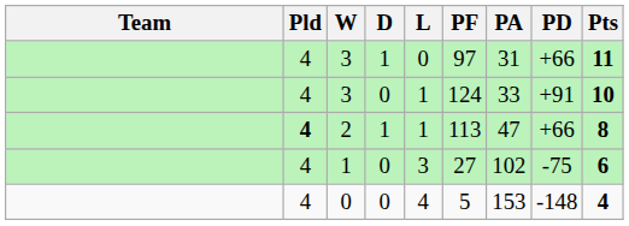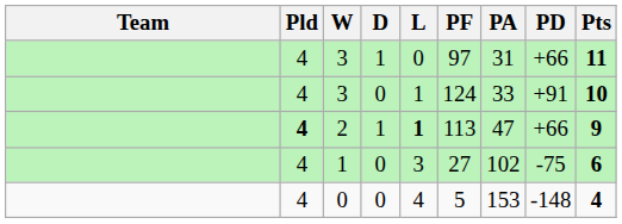 <table class="wikitable" style="text-align:center;">
 <tr>
 <th width=190>Team</th>
 <th width=20 abbr="Played">Pld</th>
 <th width=20 abbr="Won">W</th>
 <th width=20 abbr="Drawn">D</th>
 <th width=20 abbr="Lost">L</th>
 <th width=20 abbr="Points for">PF</th>
 <th width=20 abbr="Points against">PA</th>
 <th width=25 abbr="Points difference">PD</th>
 <th width=20 abbr="Points">Pts</th>
 </tr>
 <tr bgcolor=BBF3BB>
 <td align=left></td>
 <td>4</td>
 <td>3</td>
 <td>1</td>
 <td>0</td>
 <td>97</td>
 <td>31</td>
 <td>+66</td>
 <td><strong>11</strong></td>
 </tr>
 <tr bgcolor=BBF3BB>
 <td align=left></td>
 <td>4</td>
 <td>3</td>
 <td>0</td>
 <td>1</td>
 <td>124</td>
 <td>33</td>
 <td>+91</td>
 <td><strong>10</strong></td>
 </tr>
 <tr bgcolor=BBF3BB>
 <td align=left></td>
 <td><strong>4</strong></td>
 <td>2</td>
 <td>1</td>
-<td>1</td>
+<td><strong>1</strong></td>
 <td>113</td>
 <td>47</td>
 <td>+66</td>
-<td><strong>8</strong></td>
+<td><strong>9</strong></td>
 </tr>
 <tr bgcolor=BBF3BB>
 <td align=left></td>
 <td>4</td>
 <td>1</td>
 <td>0</td>
 <td>3</td>
 <td>27</td>
 <td>102</td>
 <td>-75</td>
 <td><strong>6</strong></td>
 </tr>
 <tr>
 <td align=left></td>
 <td>4</td>
 <td>0</td>
 <td>0</td>
 <td>4</td>
 <td>5</td>
 <td>153</td>
 <td>-148</td>
 <td><strong>4</strong></td>
 </tr>
 </table>
